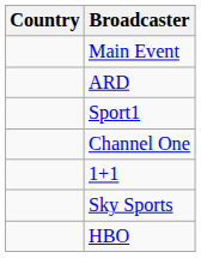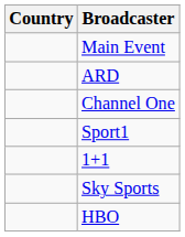 <table class="wikitable">
 <tr>
 <th align=center>Country</th>
 <th align=center>Broadcaster</th>
 </tr>
 <tr>
 <td></td>
 <td><a href='#'>Main Event</a></td>
 </tr>
 <tr>
 <td></td>
 <td><a href='#'>ARD</a></td>
 </tr>
 <tr>
 <td></td>
-<td><a href='#'>Sport1</a></td>
+<td><a href='#'>Channel One</a></td>
 </tr>
 <tr>
 <td></td>
-<td><a href='#'>Channel One</a></td>
+<td><a href='#'>Sport1</a></td>
 </tr>
 <tr>
 <td></td>
 <td><a href='#'>1+1</a></td>
 </tr>
 <tr>
 <td></td>
 <td><a href='#'>Sky Sports</a></td>
 </tr>
 <tr>
 <td></td>
 <td><a href='#'>HBO</a></td>
 </tr>
 </table>
